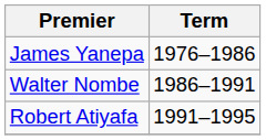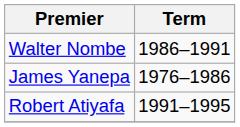 <table class="wikitable">
 <tr>
 <th><strong>Premier</strong></th>
 <th><strong>Term</strong></th>
 </tr>
 <tr>
+<td><a href='#'>Walter Nombe</a></td>
+<td>1986–1991</td>
+</tr>
+<tr>
 <td><a href='#'>James Yanepa</a></td>
 <td>1976–1986</td>
-</tr>
-<tr>
-<td><a href='#'>Walter Nombe</a></td>
-<td>1986–1991</td>
 </tr>
 <tr>
 <td><a href='#'>Robert Atiyafa</a></td>
 <td>1991–1995</td>
 </tr>
 <tr>
 </tr>
 </table>
